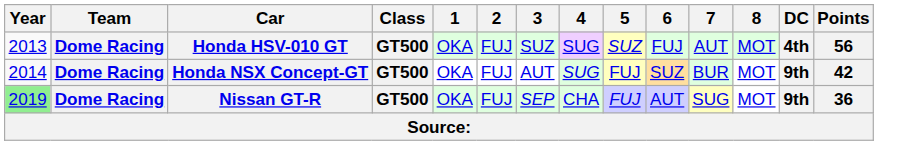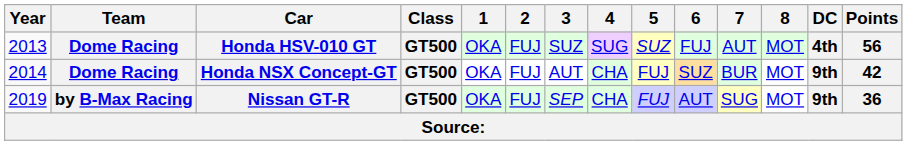 <table class="wikitable" style="text-align:center; font-size:90%">
 <tr>
 <th>Year</th>
 <th>Team</th>
 <th>Car</th>
 <th>Class</th>
 <th>1</th>
 <th>2</th>
 <th>3</th>
 <th>4</th>
 <th>5</th>
 <th>6</th>
 <th>7</th>
 <th>8</th>
 <th>DC</th>
 <th>Points</th>
 </tr>
 <tr>
 <td><a href='#'>2013</a></td>
 <th><a href='#'>Dome Racing</a></th>
 <th><a href='#'>Honda HSV-010 GT</a></th>
 <th>GT500</th>
 <td style="background:#DFFFDF;"><a href='#'>OKA</a><br></td>
 <td style="background:#DFFFDF;"><a href='#'>FUJ</a><br></td>
 <td style="background:#DFFFDF;"><a href='#'>SUZ</a><br></td>
 <td style="background:#EFCFFF;"><a href='#'>SUG</a><br></td>
 <td style="background:#FFFFBF;"><em><a href='#'>SUZ</a></em><br></td>
 <td style="background:#DFFFDF;"><a href='#'>FUJ</a><br></td>
 <td style="background:#DFFFDF;"><a href='#'>AUT</a><br></td>
 <td style="background:#DFFFDF;"><a href='#'>MOT</a><br></td>
 <th>4th</th>
 <th>56</th>
 </tr>
 <tr>
 <td><a href='#'>2014</a></td>
 <th><a href='#'>Dome Racing</a></th>
 <th><a href='#'>Honda NSX Concept-GT</a></th>
 <th>GT500</th>
 <td style="background:#FFFFFF;"><a href='#'>OKA</a></td>
 <td style="background:#FFFFFF;"><a href='#'>FUJ</a></td>
 <td style="background:#FFFFFF;"><a href='#'>AUT</a></td>
-<td style="background:#DFFFDF;"><em><a href='#'>SUG</a></em><br></td>
+<td style="background:#DFFFDF;"><a href='#'>CHA</a><br></td>
 <td style="background:#FFFFBF;"><a href='#'>FUJ</a><br></td>
 <td style="background:#FFDF9F;"><a href='#'>SUZ</a><br></td>
 <td style="background:#DFFFDF;"><a href='#'>BUR</a><br></td>
 <td style="background:#FFFFFF;"><a href='#'>MOT</a></td>
 <th>9th</th>
 <th>42</th>
 </tr>
 <tr>
-<td style="background: lightgreen;"><a href='#'>2019</a></td>
-<th><a href='#'>Dome Racing</a></th>
+<td><a href='#'>2019</a></td>
+<th> by <a href='#'>B-Max Racing</a></th>
 <th><a href='#'>Nissan GT-R</a></th>
 <th>GT500</th>
 <td style="background:#DFFFDF;"><a href='#'>OKA</a><br></td>
 <td style="background:#DFFFDF;"><a href='#'>FUJ</a><br></td>
 <td style="background:#DFFFDF;"><em><a href='#'>SEP</a></em><br></td>
 <td style="background:#DFFFDF;"><a href='#'>CHA</a><br></td>
 <td style="background:#CFCFFF;"><em><a href='#'>FUJ</a></em><br></td>
 <td style="background:#CFCFFF;"><a href='#'>AUT</a><br></td>
 <td style="background:#FFFFBF;"><a href='#'>SUG</a><br></td>
 <td style="background:#FFFFFF;"><a href='#'>MOT</a><br></td>
 <th>9th</th>
 <th>36</th>
 </tr>
 <tr>
 <th colspan="14">Source:</th>
 </tr>
 </table>
